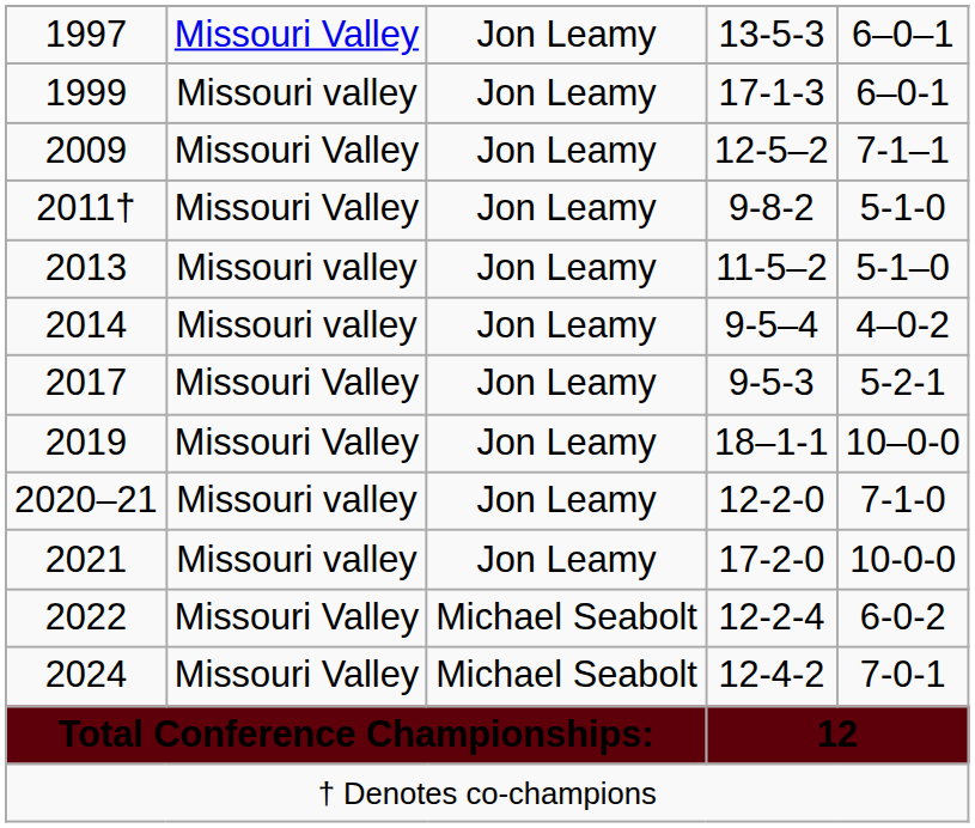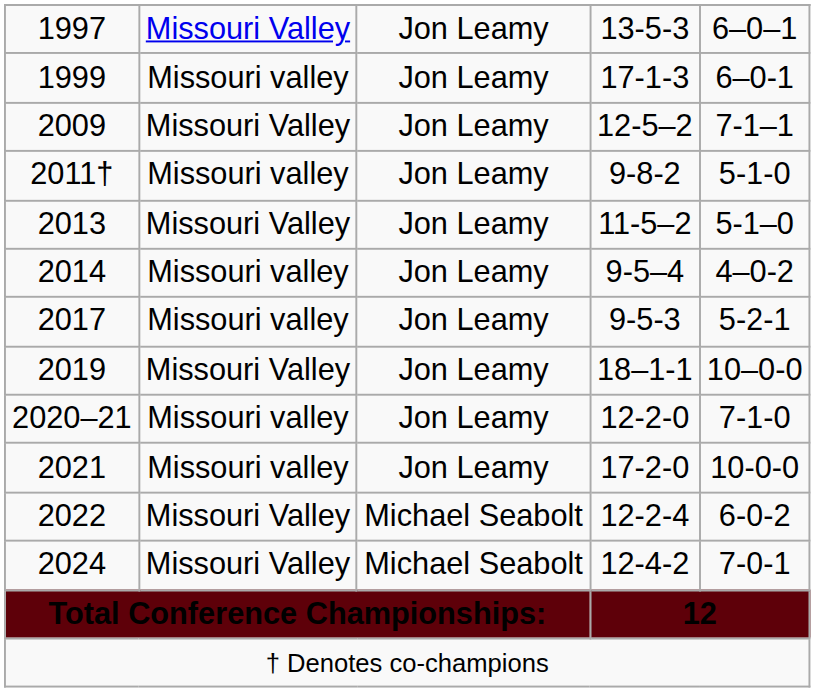 <table class="wikitable" style="text-align: center;">
 <tr>
 </tr>
 <tr>
 <td>1997</td>
 <td><a href='#'>Missouri Valley</a></td>
 <td>Jon Leamy</td>
 <td>13-5-3</td>
 <td>6–0–1</td>
 </tr>
 <tr>
 <td>1999</td>
 <td>Missouri valley</td>
 <td>Jon Leamy</td>
 <td>17-1-3</td>
 <td>6–0-1</td>
 </tr>
 <tr>
 <td>2009</td>
 <td>Missouri Valley</td>
 <td>Jon Leamy</td>
 <td>12-5–2</td>
 <td>7-1–1</td>
 </tr>
 <tr>
 <td>2011†</td>
-<td>Missouri Valley</td>
+<td>Missouri valley</td>
 <td>Jon Leamy</td>
 <td>9-8-2</td>
 <td>5-1-0</td>
 </tr>
 <tr>
 <td>2013</td>
-<td>Missouri valley</td>
+<td>Missouri Valley</td>
 <td>Jon Leamy</td>
 <td>11-5–2</td>
 <td>5-1–0</td>
 </tr>
 <tr>
 <td>2014</td>
 <td>Missouri valley</td>
 <td>Jon Leamy</td>
 <td>9-5–4</td>
 <td>4–0-2</td>
 </tr>
 <tr>
 <td>2017</td>
-<td>Missouri Valley</td>
+<td>Missouri valley</td>
 <td>Jon Leamy</td>
 <td>9-5-3</td>
 <td>5-2-1</td>
 </tr>
 <tr>
 <td>2019</td>
 <td>Missouri Valley</td>
 <td>Jon Leamy</td>
 <td>18–1-1</td>
 <td>10–0-0</td>
 </tr>
 <tr>
 <td>2020–21</td>
 <td>Missouri valley</td>
 <td>Jon Leamy</td>
 <td>12-2-0</td>
 <td>7-1-0</td>
 </tr>
 <tr>
 <td>2021</td>
 <td>Missouri valley</td>
 <td>Jon Leamy</td>
 <td>17-2-0</td>
 <td>10-0-0</td>
 </tr>
 <tr>
 <td>2022</td>
 <td>Missouri Valley</td>
 <td>Michael Seabolt</td>
 <td>12-2-4</td>
 <td>6-0-2</td>
 </tr>
 <tr>
 <td>2024</td>
 <td>Missouri Valley</td>
 <td>Michael Seabolt</td>
 <td>12-4-2</td>
 <td>7-0-1</td>
 </tr>
 <tr style="background:#5e0009;">
 <td colspan="3"><span><strong>Total Conference Championships:</strong></span></td>
 <td colspan="2"><span><strong>12</strong></span></td>
 </tr>
 <tr>
 <td colspan=7><small>† Denotes co-champions</small></td>
 </tr>
 </table>
